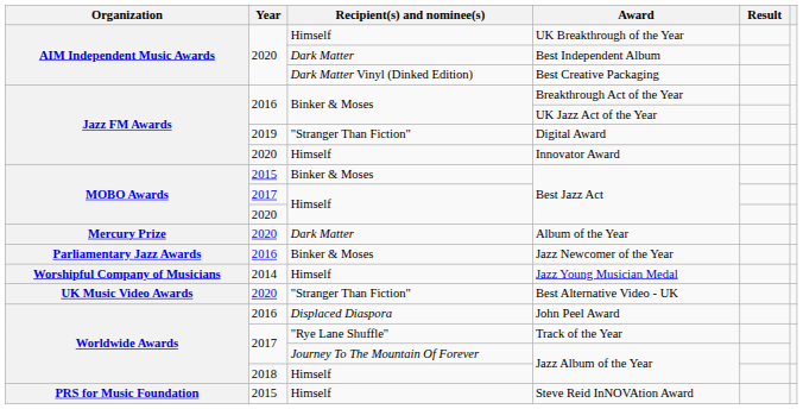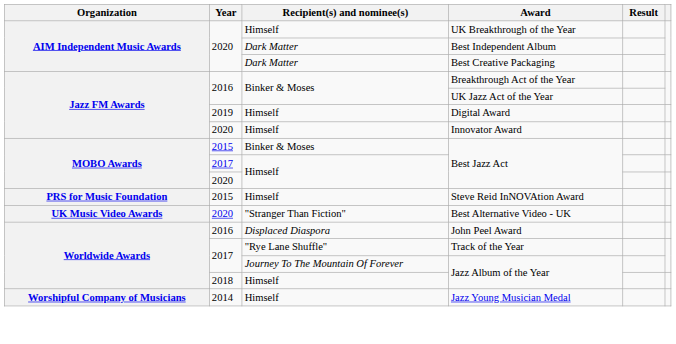 <table class="wikitable sortable plainrowheaders" style="width: 80%;">
 <tr>
 <th scope="col">Organization</th>
 <th scope="col">Year</th>
 <th scope="col">Recipient(s) and nominee(s)</th>
 <th scope="col">Award</th>
 <th scope="col">Result</th>
 <th class="unsortable" scope="col"></th>
 </tr>
 <tr>
 <th rowspan="3" scope="row"><a href='#'>AIM Independent Music Awards</a></th>
 <td rowspan="3">2020</td>
 <td>Himself</td>
 <td>UK Breakthrough of the Year</td>
 <td></td>
 <td rowspan="3" style="text-align:center;"></td>
 </tr>
 <tr>
 <td><em>Dark Matter</em></td>
 <td>Best Independent Album</td>
 <td></td>
 </tr>
 <tr>
-<td><em>Dark Matter</em> Vinyl (Dinked Edition)</td>
+<td><em>Dark Matter</em></td>
 <td>Best Creative Packaging</td>
 <td></td>
 </tr>
 <tr>
 <th rowspan="4" scope="row"><a href='#'>Jazz FM Awards</a></th>
 <td rowspan="2">2016</td>
 <td rowspan="2">Binker & Moses</td>
 <td>Breakthrough Act of the Year</td>
 <td></td>
 <td rowspan="2" style="text-align:center;"></td>
 </tr>
 <tr>
 <td>UK Jazz Act of the Year</td>
 <td></td>
 </tr>
 <tr>
 <td>2019</td>
-<td>"Stranger Than Fiction"</td>
+<td>Himself </td>
 <td>Digital Award</td>
 <td></td>
 <td style="text-align:center;"></td>
 </tr>
 <tr>
 <td>2020</td>
 <td>Himself</td>
 <td>Innovator Award</td>
 <td></td>
 <td style="text-align:center;"></td>
 </tr>
 <tr>
 <th rowspan="3" scope="row"><a href='#'>MOBO Awards</a></th>
 <td><a href='#'>2015</a></td>
 <td>Binker & Moses</td>
 <td rowspan="3">Best Jazz Act</td>
 <td></td>
 <td style="text-align:center;"></td>
 </tr>
 <tr>
 <td><a href='#'>2017</a></td>
 <td rowspan="2">Himself</td>
 <td></td>
 <td style="text-align:center;"></td>
 </tr>
 <tr>
 <td>2020</td>
 <td></td>
 <td style="text-align:center;"></td>
 </tr>
 <tr>
-<th scope="row"><a href='#'>Mercury Prize</a></th>
-<td><a href='#'>2020</a></td>
-<td><em>Dark Matter</em></td>
-<td>Album of the Year</td>
-<td></td>
-<td style="text-align:center;"></td>
-</tr>
-<tr>
-<th scope="row"><a href='#'>Parliamentary Jazz Awards</a></th>
-<td><a href='#'>2016</a></td>
-<td>Binker & Moses</td>
-<td>Jazz Newcomer of the Year</td>
-<td></td>
-<td style="text-align:center;"></td>
-</tr>
-<tr>
-<th scope="row"><a href='#'>Worshipful Company of Musicians</a></th>
-<td>2014</td>
+<th scope="row"><a href='#'>PRS for Music Foundation</a></th>
+<td>2015</td>
 <td>Himself</td>
-<td><a href='#'>Jazz Young Musician Medal</a></td>
+<td>Steve Reid InNOVAtion Award</td>
 <td></td>
 <td style="text-align:center;"></td>
 </tr>
 <tr>
 <th rowspan="1" scope="row"><a href='#'>UK Music Video Awards</a></th>
 <td><a href='#'>2020</a></td>
 <td>"Stranger Than Fiction"</td>
 <td>Best Alternative Video - UK</td>
 <td></td>
 <td style="text-align:center;"></td>
 </tr>
 <tr>
 <th rowspan="4" scope="row"><a href='#'>Worldwide Awards</a></th>
 <td>2016</td>
 <td><em>Displaced Diaspora</em></td>
 <td>John Peel Award</td>
 <td></td>
 <td style="text-align:center;"></td>
 </tr>
 <tr>
 <td rowspan="2">2017</td>
 <td>"Rye Lane Shuffle"</td>
 <td>Track of the Year</td>
 <td></td>
 <td rowspan="2" style="text-align:center;"></td>
 </tr>
 <tr>
 <td><em>Journey To The Mountain Of Forever</em></td>
 <td rowspan="2">Jazz Album of the Year</td>
 <td></td>
 </tr>
 <tr>
 <td>2018</td>
 <td>Himself</td>
 <td></td>
 <td style="text-align:center;"></td>
 </tr>
 <tr>
-<th scope="row"><a href='#'>PRS for Music Foundation</a></th>
-<td>2015</td>
+<th scope="row"><a href='#'>Worshipful Company of Musicians</a></th>
+<td>2014</td>
 <td>Himself</td>
-<td>Steve Reid InNOVAtion Award</td>
+<td><a href='#'>Jazz Young Musician Medal</a></td>
 <td></td>
 <td style="text-align:center;"></td>
 </tr>
 </table>
